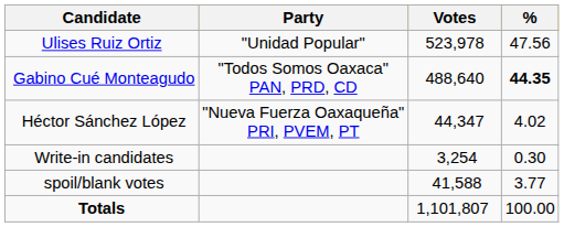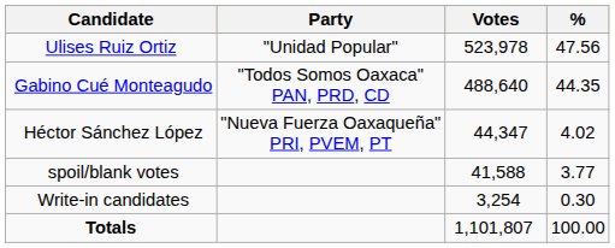 <table class="wikitable">
 <tr style="background:gold">
 <th>Candidate</th>
 <th>Party</th>
 <th>Votes</th>
 <th>%</th>
 </tr>
 <tr align=center>
 <td><a href='#'>Ulises Ruiz Ortiz</a></td>
 <td>"Unidad Popular"</td>
 <td>  523,978  </td>
 <td>47.56</td>
 </tr>
 <tr align=center>
 <td> <a href='#'>Gabino Cué Monteagudo</a></td>
 <td>"Todos Somos Oaxaca"<br><a href='#'>PAN</a>, <a href='#'>PRD</a>, <a href='#'>CD</a></td>
 <td> 488,640 </td>
-<td><strong>44.35</strong></td>
+<td>44.35</td>
 </tr>
 <tr align=center>
 <td> Héctor Sánchez López</td>
 <td>"Nueva Fuerza Oaxaqueña"<br> <a href='#'>PRI</a>, <a href='#'>PVEM</a>, <a href='#'>PT</a></td>
 <td>  44,347</td>
 <td>4.02</td>
 </tr>
 <tr align=center>
+<td> spoil/blank votes</td>
+<td> </td>
+<td> 41,588</td>
+<td>3.77</td>
+</tr>
+<tr align=center>
 <td> Write-in candidates</td>
 <td> </td>
 <td> 3,254</td>
 <td>0.30</td>
-</tr>
-<tr align=center>
-<td> spoil/blank votes</td>
-<td> </td>
-<td> 41,588</td>
-<td>3.77</td>
 </tr>
 <tr align=center>
 <td><strong>Totals</strong></td>
 <td> </td>
 <td> 1,101,807  </td>
 <td>100.00</td>
 </tr>
 </table>
